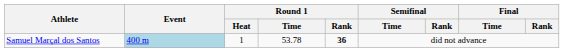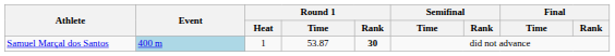 <table class="wikitable" width="72%" style="text-align:center; font-size:90%">
 <tr>
 <th rowspan="2" width="18%">Athlete</th>
 <th rowspan="2" width="15%">Event</th>
 <th colspan="3" width="20%">Round 1</th>
 <th colspan="2" width="15%">Semifinal</th>
 <th colspan="2" width="15%">Final</th>
 </tr>
 <tr>
 <th width="5%">Heat</th>
 <th width="10%">Time</th>
 <th>Rank</th>
 <th width="10%">Time</th>
 <th>Rank</th>
 <th width="10%">Time</th>
 <th>Rank</th>
 </tr>
 <tr>
 <td align="left"><a href='#'>Samuel Marçal dos Santos</a></td>
 <td align="left" style="background: lightblue;"><a href='#'>400 m</a></td>
 <td>1</td>
-<td>53.78</td>
-<td><strong>36</strong></td>
+<td>53.87</td>
+<td><strong>30</strong></td>
 <td colspan=4>did not advance</td>
 </tr>
 </table>
